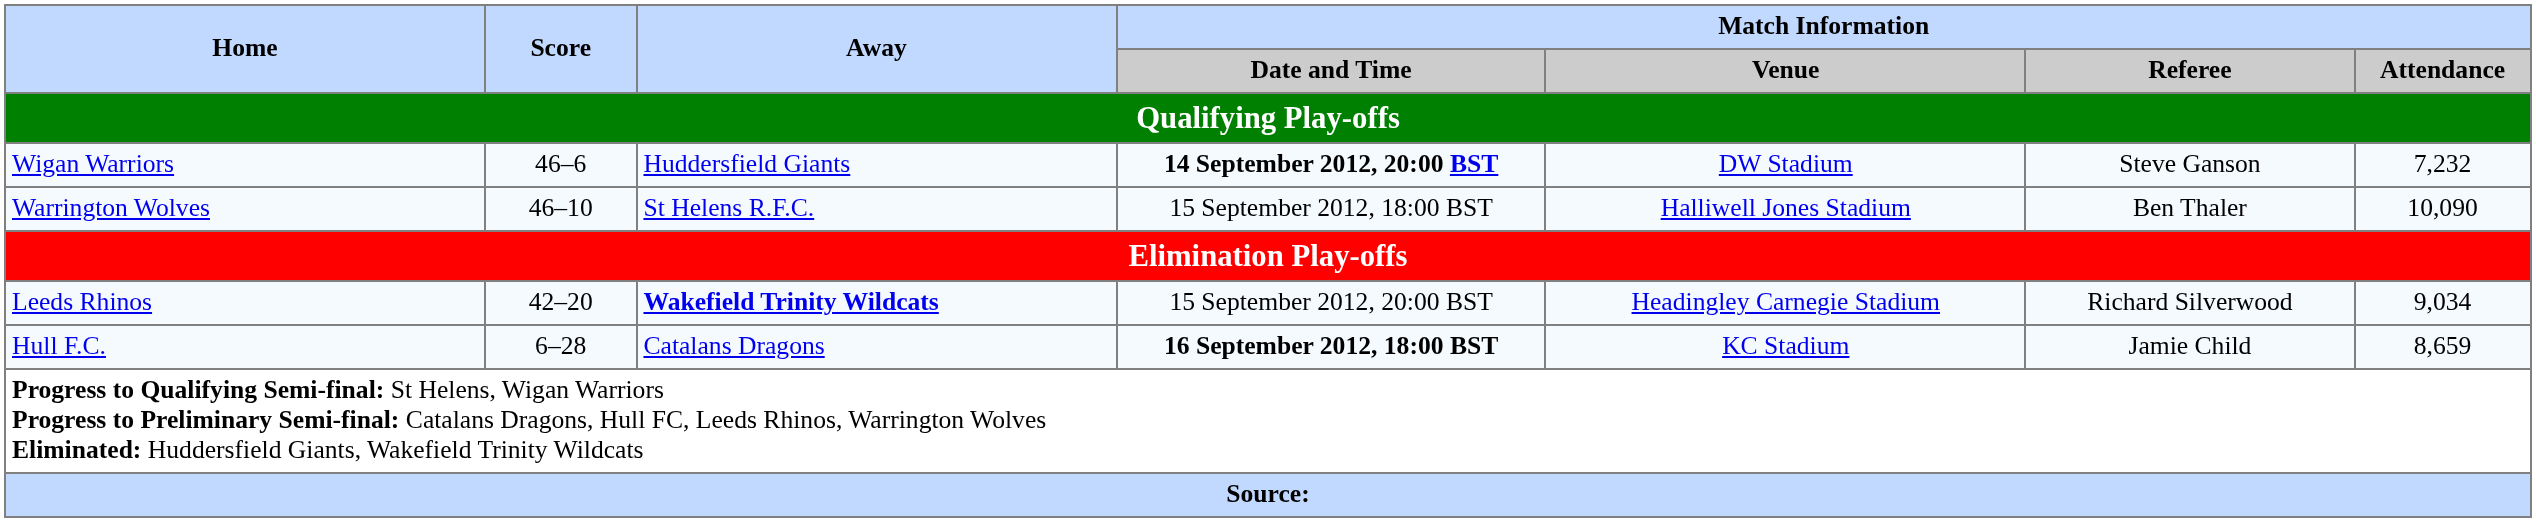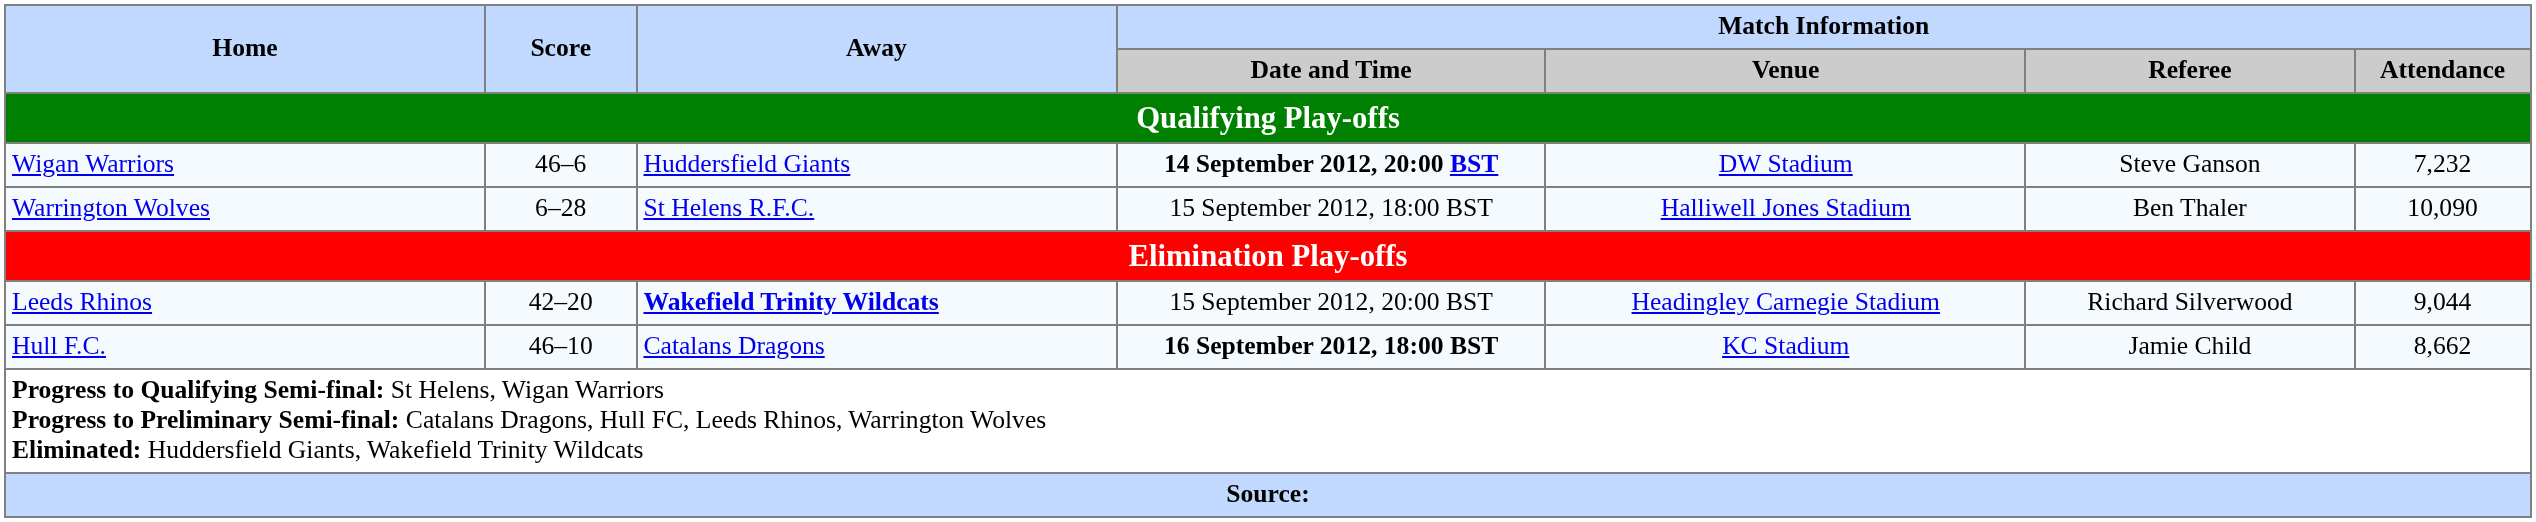 <table border=1 style="border-collapse:collapse; font-size:80%; text-align:center;" cellpadding=3 cellspacing=0 width=100%>
 <tr bgcolor=#C1D8FF>
 <th rowspan=2 width=19%>Home</th>
 <th rowspan=2 width=6%>Score</th>
 <th rowspan=2 width=19%>Away</th>
 <th colspan=6>Match Information</th>
 </tr>
 <tr bgcolor=#CCCCCC>
 <th width=17%>Date and Time</th>
 <th width=19%>Venue</th>
 <th width=13%>Referee</th>
 <th width=7%>Attendance</th>
 </tr>
 <tr>
 <td style="background:green; color:white" align=center colspan=9><big><strong>Qualifying Play-offs</strong></big></td>
 </tr>
 <tr bgcolor=#F5FAFF>
 <td align=left> <a href='#'>Wigan Warriors</a></td>
 <td>46–6</td>
 <td align=left> <a href='#'>Huddersfield Giants</a></td>
 <td><strong>14 September 2012, 20:00 <a href='#'>BST</a></strong></td>
 <td><a href='#'>DW Stadium</a></td>
 <td>Steve Ganson</td>
 <td>7,232</td>
 </tr>
 <tr bgcolor=#F5FAFF>
 <td align=left> <a href='#'>Warrington Wolves</a></td>
-<td>46–10</td>
+<td>6–28</td>
 <td align=left> <a href='#'>St Helens R.F.C.</a></td>
 <td>15 September 2012, 18:00 BST</td>
 <td><a href='#'>Halliwell Jones Stadium</a></td>
 <td>Ben Thaler</td>
 <td>10,090</td>
 </tr>
 <tr>
 <td style="background:red; color:white" align=center colspan=9><big><strong>Elimination Play-offs</strong></big></td>
 </tr>
 <tr bgcolor=#F5FAFF>
 <td align=left> <a href='#'>Leeds Rhinos</a></td>
 <td>42–20</td>
 <td align=left><strong> <a href='#'>Wakefield Trinity Wildcats</a></strong></td>
 <td>15 September 2012, 20:00 BST</td>
 <td><a href='#'>Headingley Carnegie Stadium</a></td>
 <td>Richard Silverwood</td>
-<td>9,034</td>
+<td>9,044</td>
 </tr>
 <tr bgcolor=#F5FAFF>
 <td align=left> <a href='#'>Hull F.C.</a></td>
-<td>6–28</td>
+<td>46–10</td>
 <td align=left> <a href='#'>Catalans Dragons</a></td>
 <td><strong>16 September 2012, 18:00 BST</strong></td>
 <td><a href='#'>KC Stadium</a></td>
 <td>Jamie Child</td>
-<td>8,659</td>
+<td>8,662</td>
 </tr>
 <tr>
 <td colspan="7" align="left"><strong>Progress to Qualifying Semi-final:</strong> St Helens, Wigan Warriors<br><strong>Progress to Preliminary Semi-final:</strong> Catalans Dragons, Hull FC, Leeds Rhinos, Warrington Wolves<br><strong>Eliminated:</strong> Huddersfield Giants, Wakefield Trinity Wildcats</td>
 </tr>
 <tr bgcolor=#C1D8FF>
 <th colspan=12>Source:</th>
 </tr>
 </table>
